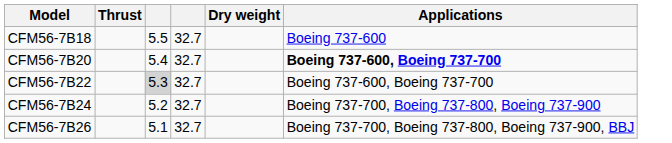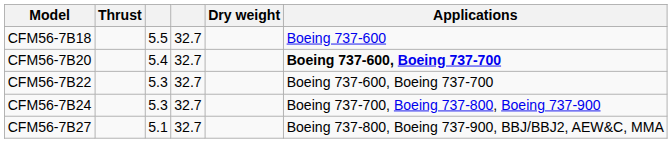 <table class="wikitable sortable" style="text-align:center;">
 <tr>
 <th class="unsortable">Model</th>
 <th>Thrust</th>
 <th></th>
 <th></th>
 <th>Dry weight</th>
 <th class="unsortable">Applications</th>
 </tr>
 <tr>
 <td>CFM56-7B18</td>
 <td></td>
 <td>5.5</td>
 <td>32.7</td>
 <td></td>
 <td align="left"><a href='#'>Boeing 737-600</a></td>
 </tr>
 <tr>
 <td>CFM56-7B20</td>
 <td></td>
 <td>5.4</td>
 <td>32.7</td>
 <td></td>
 <td align="left"><strong>Boeing 737-600, <a href='#'>Boeing 737-700</a></strong></td>
 </tr>
 <tr>
 <td>CFM56-7B22</td>
 <td></td>
-<td style="background: lightgrey;">5.3</td>
+<td>5.3</td>
 <td>32.7</td>
 <td></td>
 <td align="left">Boeing 737-600, Boeing 737-700</td>
 </tr>
 <tr>
 <td>CFM56-7B24</td>
 <td></td>
-<td>5.2</td>
+<td>5.3</td>
 <td>32.7</td>
 <td></td>
 <td align="left">Boeing 737-700, <a href='#'>Boeing 737-800</a>, <a href='#'>Boeing 737-900</a></td>
 </tr>
 <tr>
-<td>CFM56-7B26</td>
+<td>CFM56-7B27</td>
 <td></td>
 <td>5.1</td>
 <td>32.7</td>
 <td></td>
-<td align="left">Boeing 737-700, Boeing 737-800, Boeing 737-900, <a href='#'>BBJ</a></td>
+<td align="left">Boeing 737-800, Boeing 737-900, BBJ/BBJ2, AEW&C, MMA</td>
 </tr>
 </table>
